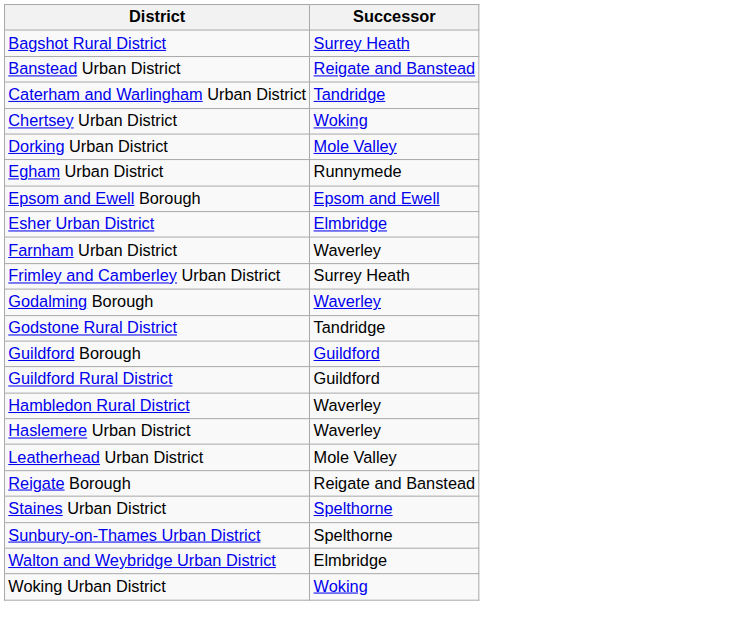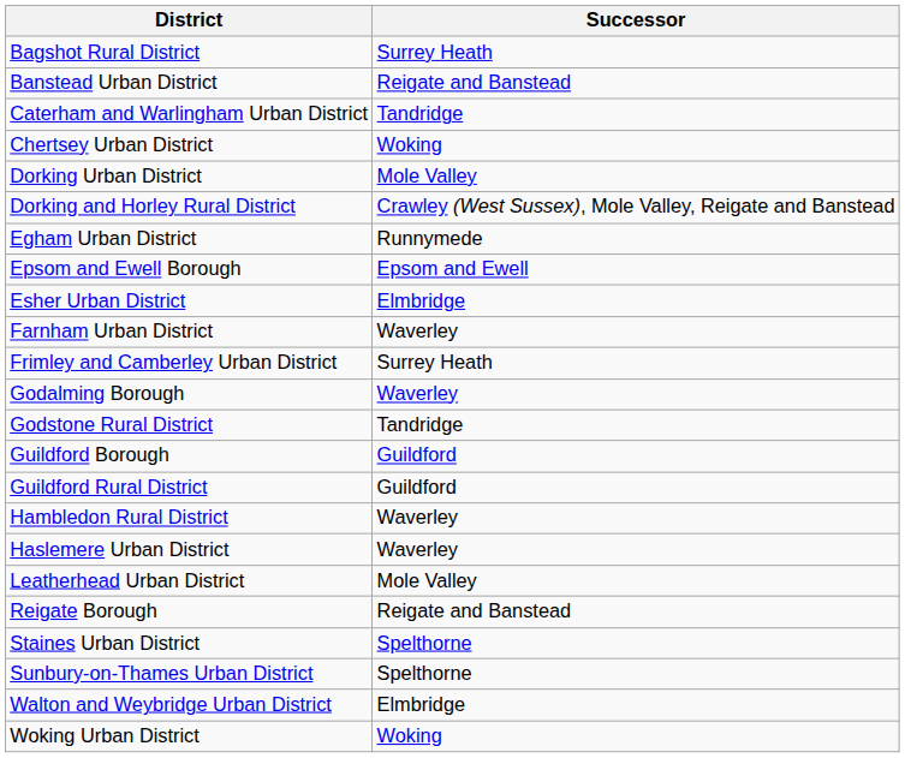 <table class="wikitable">
 <tr>
 <th>District</th>
 <th>Successor</th>
 </tr>
 <tr>
 <td><a href='#'>Bagshot Rural District</a></td>
 <td><a href='#'>Surrey Heath</a></td>
 </tr>
 <tr>
 <td><a href='#'>Banstead</a> Urban District</td>
 <td><a href='#'>Reigate and Banstead</a></td>
 </tr>
 <tr>
 <td><a href='#'>Caterham and Warlingham</a> Urban District</td>
 <td><a href='#'>Tandridge</a></td>
 </tr>
 <tr>
 <td><a href='#'>Chertsey</a> Urban District</td>
 <td><a href='#'>Woking</a></td>
 </tr>
 <tr>
 <td><a href='#'>Dorking</a> Urban District</td>
 <td><a href='#'>Mole Valley</a></td>
+</tr>
+<tr>
+<td><a href='#'>Dorking and Horley Rural District</a></td>
+<td><a href='#'>Crawley</a> <em>(West Sussex)</em>, Mole Valley, Reigate and Banstead</td>
 </tr>
 <tr>
 <td><a href='#'>Egham</a> Urban District</td>
 <td>Runnymede</td>
 </tr>
 <tr>
 <td><a href='#'>Epsom and Ewell</a> Borough</td>
 <td><a href='#'>Epsom and Ewell</a></td>
 </tr>
 <tr>
 <td><a href='#'>Esher Urban District</a></td>
 <td><a href='#'>Elmbridge</a></td>
 </tr>
 <tr>
 <td><a href='#'>Farnham</a> Urban District</td>
 <td>Waverley</td>
 </tr>
 <tr>
 <td><a href='#'>Frimley and Camberley</a> Urban District</td>
 <td>Surrey Heath</td>
 </tr>
 <tr>
 <td><a href='#'>Godalming</a> Borough</td>
 <td><a href='#'>Waverley</a></td>
 </tr>
 <tr>
 <td><a href='#'>Godstone Rural District</a></td>
 <td>Tandridge</td>
 </tr>
 <tr>
 <td><a href='#'>Guildford</a> Borough</td>
 <td><a href='#'>Guildford</a></td>
 </tr>
 <tr>
 <td><a href='#'>Guildford Rural District</a></td>
 <td>Guildford</td>
 </tr>
 <tr>
 <td><a href='#'>Hambledon Rural District</a></td>
 <td>Waverley</td>
 </tr>
 <tr>
 <td><a href='#'>Haslemere</a> Urban District</td>
 <td>Waverley</td>
 </tr>
 <tr>
 <td><a href='#'>Leatherhead</a> Urban District</td>
 <td>Mole Valley</td>
 </tr>
 <tr>
 <td><a href='#'>Reigate</a> Borough</td>
 <td>Reigate and Banstead</td>
 </tr>
 <tr>
 <td><a href='#'>Staines</a> Urban District</td>
 <td><a href='#'>Spelthorne</a></td>
 </tr>
 <tr>
 <td><a href='#'>Sunbury-on-Thames Urban District</a></td>
 <td>Spelthorne</td>
 </tr>
 <tr>
 <td><a href='#'>Walton and Weybridge Urban District</a></td>
 <td>Elmbridge</td>
 </tr>
 <tr>
 <td>Woking Urban District</td>
 <td><a href='#'>Woking</a></td>
 </tr>
 </table>
